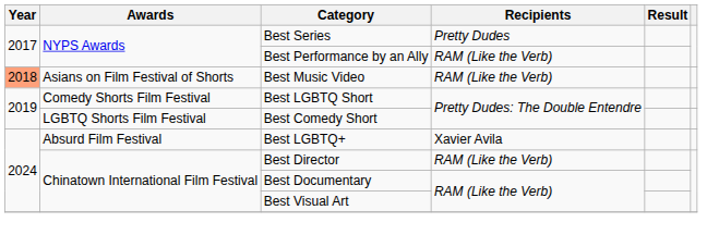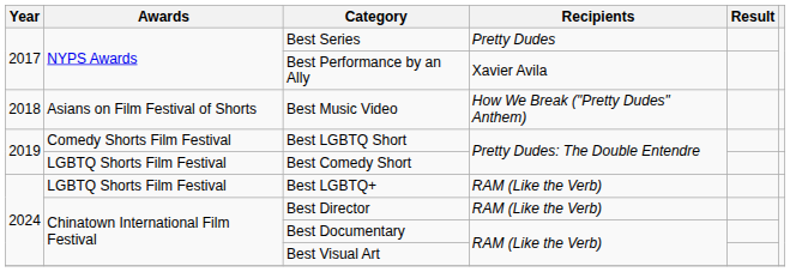 <table class="wikitable plainrowheaders sortable">
 <tr style="vertical-align:bottom;">
 <th scope="col">Year</th>
 <th scope="col">Awards</th>
 <th scope="col">Category</th>
 <th scope="col">Recipients</th>
 <th scope="col">Result</th>
 <th scope="col" class="unsortable"></th>
 </tr>
 <tr>
 <td rowspan="2" align="center">2017</td>
 <td rowspan="2"><a href='#'>NYPS Awards</a></td>
 <td>Best Series</td>
 <td><em>Pretty Dudes</em></td>
 <td></td>
 <td rowspan="2" align="center"></td>
 </tr>
 <tr>
 <td>Best Performance by an Ally</td>
-<td><em>RAM (Like the Verb)</em></td>
+<td>Xavier Avila</td>
 <td></td>
 </tr>
 <tr>
-<td align="center" style="background: lightsalmon;">2018</td>
+<td align="center">2018</td>
 <td>Asians on Film Festival of Shorts</td>
 <td>Best Music Video</td>
-<td><em>RAM (Like the Verb)</em></td>
+<td><em>How We Break ("Pretty Dudes" Anthem)</em></td>
 <td></td>
 <td align="center"></td>
 </tr>
 <tr>
 <td rowspan="2" align="center">2019</td>
 <td>Comedy Shorts Film Festival</td>
 <td>Best LGBTQ Short</td>
 <td rowspan="2"><em>Pretty Dudes: The Double Entendre</em></td>
 <td></td>
 <td align="center"></td>
 </tr>
 <tr>
 <td>LGBTQ Shorts Film Festival</td>
 <td>Best Comedy Short</td>
 <td></td>
 <td align="center"></td>
 </tr>
 <tr>
 <td rowspan="4" align="center">2024</td>
-<td rowspan="1">Absurd Film Festival</td>
+<td>LGBTQ Shorts Film Festival</td>
 <td>Best LGBTQ+</td>
-<td>Xavier Avila</td>
+<td><em>RAM (Like the Verb)</em></td>
 <td></td>
 <td align="center"></td>
 </tr>
 <tr>
 <td rowspan="3">Chinatown International Film Festival</td>
 <td>Best Director</td>
 <td><em>RAM (Like the Verb)</em></td>
 <td></td>
 <td rowspan="3" align="center"></td>
 </tr>
 <tr>
 <td>Best Documentary</td>
 <td rowspan="2"><em>RAM (Like the Verb)</em></td>
 <td></td>
 </tr>
 <tr>
 <td>Best Visual Art</td>
 <td></td>
 </tr>
 <tr>
 </tr>
 </table>
